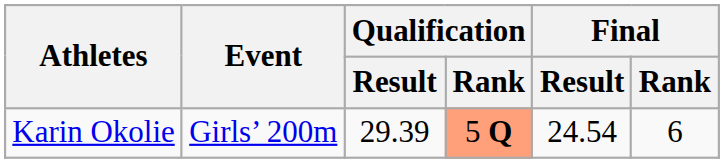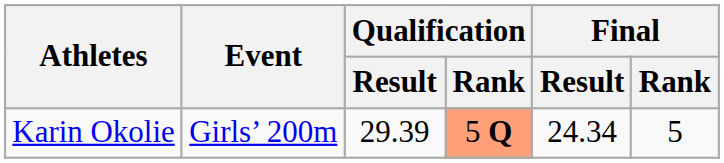 <table class="wikitable" border="1" style="font-size:90%">
 <tr>
 <th rowspan=2>Athletes</th>
 <th rowspan=2>Event</th>
 <th colspan=2>Qualification</th>
 <th colspan=2>Final</th>
 </tr>
 <tr>
 <th>Result</th>
 <th>Rank</th>
 <th>Result</th>
 <th>Rank</th>
 </tr>
 <tr>
 <td><a href='#'>Karin Okolie</a></td>
 <td><a href='#'>Girls’ 200m</a></td>
 <td align=center>29.39</td>
 <td align=center style="background: lightsalmon;">5 <strong>Q</strong></td>
-<td align=center>24.54</td>
-<td align=center>6</td>
+<td align=center>24.34</td>
+<td align=center>5</td>
 </tr>
 </table>
